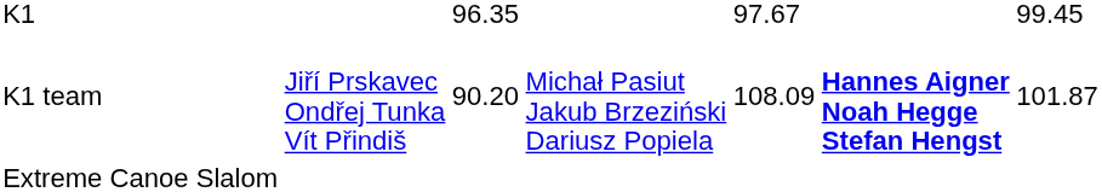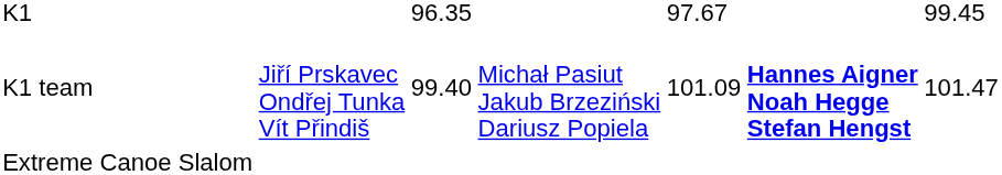 <table>
 <tr>
 <td>K1</td>
 <td></td>
 <td>96.35</td>
 <td></td>
 <td>97.67</td>
 <td></td>
 <td>99.45</td>
 </tr>
 <tr>
 <td>K1 team</td>
 <td><br><a href='#'>Jiří Prskavec</a><br><a href='#'>Ondřej Tunka</a><br><a href='#'>Vít Přindiš</a></td>
-<td>90.20</td>
+<td>99.40</td>
 <td><br><a href='#'>Michał Pasiut</a><br><a href='#'>Jakub Brzeziński</a><br><a href='#'>Dariusz Popiela</a></td>
-<td>108.09</td>
+<td>101.09</td>
 <td><strong><br><a href='#'>Hannes Aigner</a><br><a href='#'>Noah Hegge</a><br><a href='#'>Stefan Hengst</a></strong></td>
-<td>101.87</td>
+<td>101.47</td>
 </tr>
 <tr>
 <td>Extreme Canoe Slalom</td>
 <td></td>
 <td></td>
 <td></td>
 <td></td>
 <td></td>
 <td></td>
 </tr>
 </table>
